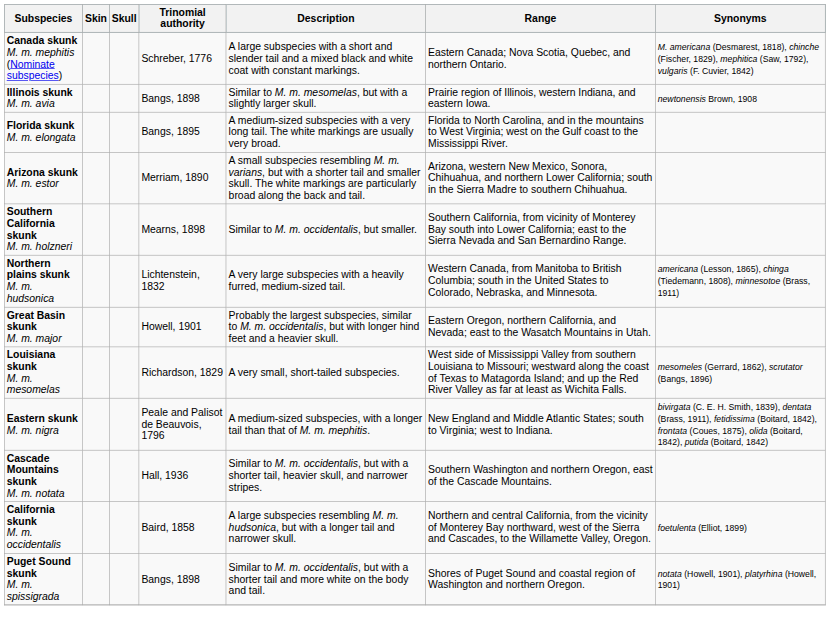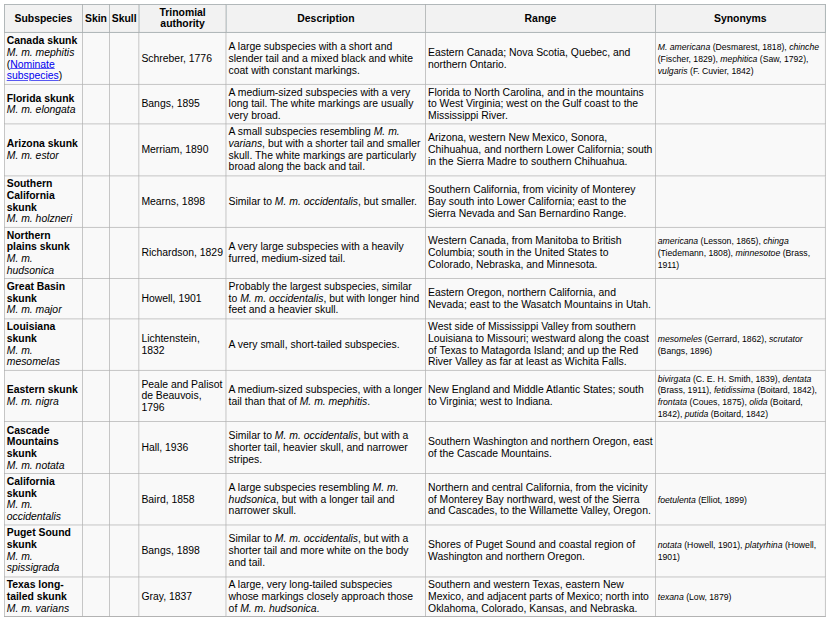 <table class="wikitable collapsed" style="width:100%;">
 <tr style="background:#115a6c;">
 <th>Subspecies</th>
 <th>Skin</th>
 <th>Skull</th>
 <th>Trinomial authority</th>
 <th>Description</th>
 <th>Range</th>
 <th>Synonyms</th>
 </tr>
 <tr>
 <td><strong>Canada skunk</strong><br><em>M. m. mephitis</em><br>(<a href='#'>Nominate subspecies</a>)</td>
 <td></td>
 <td></td>
 <td>Schreber, 1776</td>
 <td>A large subspecies with a short and slender tail and a mixed black and white coat with constant markings.</td>
 <td>Eastern Canada; Nova Scotia, Quebec, and northern Ontario.</td>
 <td><small><em>M. americana</em> (Desmarest, 1818), <em>chinche</em> (Fischer, 1829), <em>mephitica</em> (Saw, 1792), <em>vulgaris</em> (F. Cuvier, 1842)</small></td>
-</tr>
-<tr>
-<td><strong>Illinois skunk</strong><br><em>M. m. avia</em></td>
-<td></td>
-<td></td>
-<td>Bangs, 1898</td>
-<td>Similar to <em>M. m. mesomelas</em>, but with a slightly larger skull.</td>
-<td>Prairie region of Illinois, western Indiana, and eastern Iowa.</td>
-<td><small><em>newtonensis</em> Brown, 1908</small><br></td>
 </tr>
 <tr>
 <td><strong>Florida skunk</strong><br><em>M. m. elongata</em></td>
 <td></td>
 <td></td>
 <td>Bangs, 1895</td>
 <td>A medium-sized subspecies with a very long tail. The white markings are usually very broad.</td>
 <td>Florida to North Carolina, and in the mountains to West Virginia; west on the Gulf coast to the Mississippi River.</td>
 <td></td>
 </tr>
 <tr>
 <td><strong>Arizona skunk</strong><br><em>M. m. estor</em></td>
 <td></td>
 <td></td>
 <td>Merriam, 1890</td>
 <td>A small subspecies resembling <em>M. m. varians</em>, but with a shorter tail and smaller skull. The white markings are particularly broad along the back and tail.</td>
 <td>Arizona, western New Mexico, Sonora, Chihuahua, and northern Lower California; south in the Sierra Madre to southern Chihuahua.</td>
 <td></td>
 </tr>
 <tr>
 <td><strong>Southern California skunk</strong><br><em>M. m. holzneri</em></td>
 <td></td>
 <td></td>
 <td>Mearns, 1898</td>
 <td>Similar to <em>M. m. occidentalis</em>, but smaller.</td>
 <td>Southern California, from vicinity of Monterey Bay south into Lower California; east to the Sierra Nevada and San Bernardino Range.</td>
 <td></td>
 </tr>
 <tr>
 <td><strong>Northern plains skunk</strong><br><em>M. m. hudsonica</em></td>
 <td></td>
 <td></td>
-<td>Lichtenstein, 1832</td>
+<td>Richardson, 1829</td>
 <td>A very large subspecies with a heavily furred, medium-sized tail.</td>
 <td>Western Canada, from Manitoba to British Columbia; south in the United States to Colorado, Nebraska, and Minnesota.</td>
 <td><small><em>americana</em> (Lesson, 1865), <em>chinga</em> (Tiedemann, 1808), <em>minnesotoe</em> (Brass, 1911)</small></td>
 </tr>
 <tr>
 <td><strong>Great Basin skunk</strong><br><em>M. m. major</em></td>
 <td></td>
 <td></td>
 <td>Howell, 1901</td>
 <td>Probably the largest subspecies, similar to <em>M. m. occidentalis</em>, but with longer hind feet and a heavier skull.</td>
 <td>Eastern Oregon, northern California, and Nevada; east to the Wasatch Mountains in Utah.</td>
 <td></td>
 </tr>
 <tr>
 <td><strong>Louisiana skunk</strong><br><em>M. m. mesomelas</em></td>
 <td></td>
 <td></td>
-<td>Richardson, 1829</td>
+<td>Lichtenstein, 1832</td>
 <td>A very small, short-tailed subspecies.</td>
 <td>West side of Mississippi Valley from southern Louisiana to Missouri; westward along the coast of Texas to Matagorda Island; and up the Red River Valley as far at least as Wichita Falls.</td>
 <td><small><em>mesomeles</em> (Gerrard, 1862), <em>scrutator</em> (Bangs, 1896)</small></td>
 </tr>
 <tr>
 <td><strong>Eastern skunk</strong><br><em>M. m. nigra</em></td>
 <td></td>
 <td></td>
 <td>Peale and Palisot de Beauvois, 1796</td>
 <td>A medium-sized subspecies, with a longer tail than that of <em>M. m. mephitis</em>.</td>
 <td>New England and Middle Atlantic States; south to Virginia; west to Indiana.</td>
 <td><small><em>bivirgata</em> (C. E. H. Smith, 1839), <em>dentata</em> (Brass, 1911), <em>fetidissima</em> (Boitard, 1842), <em>frontata</em> (Coues, 1875), <em>olida</em> (Boitard, 1842), <em>putida</em> (Boitard, 1842)</small></td>
 </tr>
 <tr>
 <td><strong>Cascade Mountains skunk</strong><br><em>M. m. notata</em></td>
 <td></td>
 <td></td>
 <td>Hall, 1936</td>
 <td>Similar to <em>M. m. occidentalis</em>, but with a shorter tail, heavier skull, and narrower stripes.</td>
 <td>Southern Washington and northern Oregon, east of the Cascade Mountains.</td>
 <td></td>
 </tr>
 <tr>
 <td><strong>California skunk</strong><br><em>M. m. occidentalis</em></td>
 <td></td>
 <td></td>
 <td>Baird, 1858</td>
 <td>A large subspecies resembling <em>M. m. hudsonica</em>, but with a longer tail and narrower skull.</td>
 <td>Northern and central California, from the vicinity of Monterey Bay northward, west of the Sierra and Cascades, to the Willamette Valley, Oregon.</td>
 <td><small><em>foetulenta</em> (Elliot, 1899)</small></td>
 </tr>
 <tr>
 <td><strong>Puget Sound skunk</strong><br><em>M. m. spissigrada</em></td>
 <td></td>
 <td></td>
 <td>Bangs, 1898</td>
 <td>Similar to <em>M. m. occidentalis</em>, but with a shorter tail and more white on the body and tail.</td>
 <td>Shores of Puget Sound and coastal region of Washington and northern Oregon.</td>
 <td><small><em>notata</em> (Howell, 1901), <em>platyrhina</em> (Howell, 1901)</small></td>
 </tr>
 <tr>
+<td><strong>Texas long-tailed skunk</strong><br><em>M. m. varians</em></td>
+<td></td>
+<td></td>
+<td>Gray, 1837</td>
+<td>A large, very long-tailed subspecies whose markings closely approach those of <em>M. m. hudsonica</em>.</td>
+<td>Southern and western Texas, eastern New Mexico, and adjacent parts of Mexico; north into Oklahoma, Colorado, Kansas, and Nebraska.</td>
+<td><small><em>texana</em> (Low, 1879)</small></td>
+</tr>
+<tr>
 </tr>
 </table>
